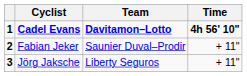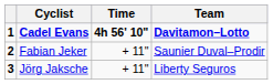 <table class="wikitable">
 <tr style="background:#ccccff;">
 <th></th>
 <th>Cyclist</th>
+<th>Time</th>
 <th>Team</th>
-<th>Time</th>
 </tr>
 <tr>
 <td><strong>1</strong></td>
 <td><strong><a href='#'>Cadel Evans</a></strong></td>
+<td align=right><strong>4h 56' 10"</strong></td>
 <td><strong><a href='#'>Davitamon–Lotto</a></strong></td>
-<td align=right><strong>4h 56' 10"</strong></td>
 </tr>
 <tr>
 <td><strong>2</strong></td>
 <td><a href='#'>Fabian Jeker</a></td>
+<td align=right>+ 11"</td>
 <td><a href='#'>Saunier Duval–Prodir</a></td>
-<td align=right>+ 11"</td>
 </tr>
 <tr>
 <td><strong>3</strong></td>
 <td><a href='#'>Jörg Jaksche</a></td>
+<td align=right>+ 11"</td>
 <td><a href='#'>Liberty Seguros</a></td>
-<td align=right>+ 11"</td>
 </tr>
 </table>
